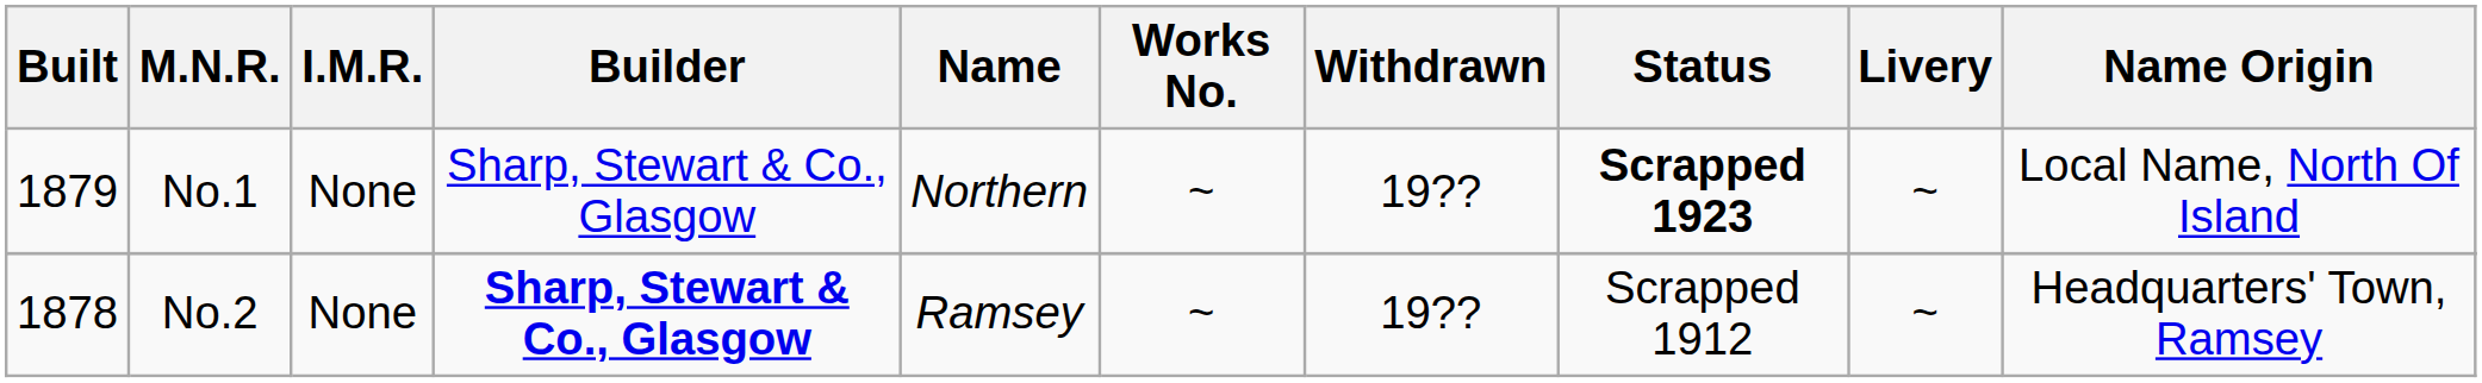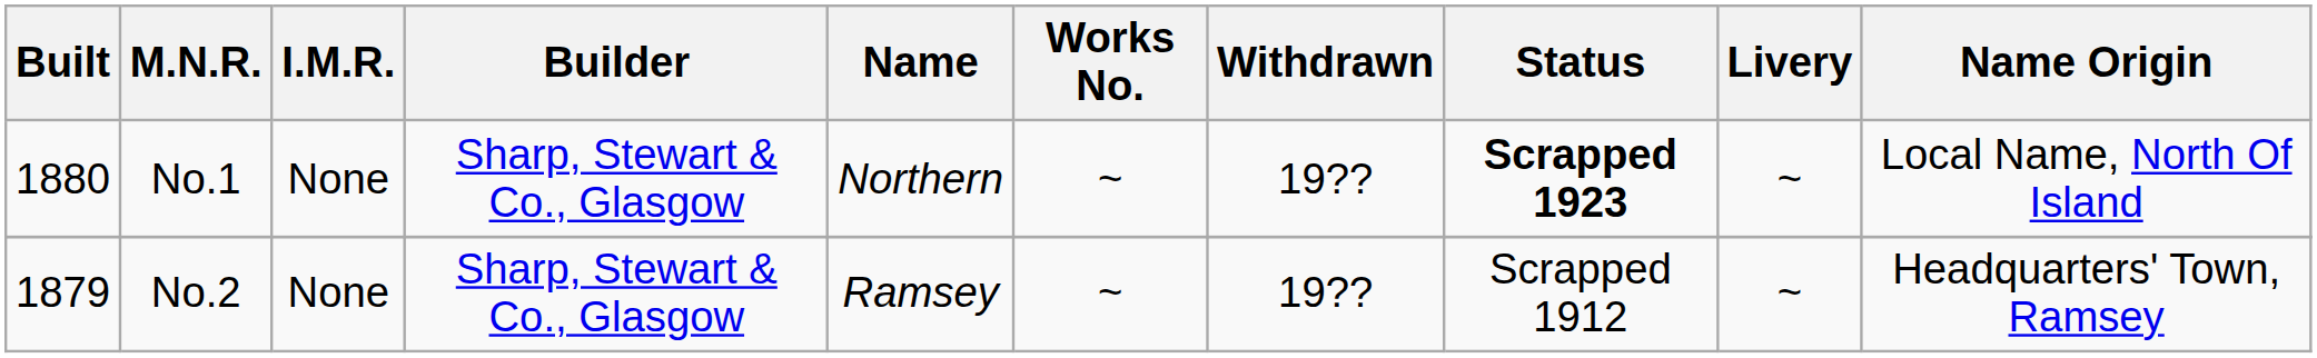 <table class="wikitable">
 <tr>
 <th>Built</th>
 <th>M.N.R.</th>
 <th>I.M.R.</th>
 <th>Builder</th>
 <th>Name</th>
 <th>Works No.</th>
 <th>Withdrawn</th>
 <th>Status</th>
 <th>Livery</th>
 <th>Name Origin</th>
 </tr>
 <tr>
-<td align="center">1879</td>
+<td align="center">1880</td>
 <td align="center">No.1</td>
 <td align="center">None</td>
 <td align="center"><a href='#'>Sharp, Stewart & Co., Glasgow</a></td>
 <td align="center"><em>Northern</em></td>
 <td align="center">~</td>
 <td align="center">19??</td>
 <td align="center"><strong>Scrapped 1923</strong></td>
 <td align="center">~</td>
 <td align="center">Local Name, <a href='#'>North Of Island</a></td>
 </tr>
 <tr>
 </tr>
 <tr>
-<td align="center">1878</td>
+<td align="center">1879</td>
 <td align="center">No.2</td>
 <td align="center">None</td>
-<td align="center"><strong><a href='#'>Sharp, Stewart & Co., Glasgow</a></strong></td>
+<td align="center"><a href='#'>Sharp, Stewart & Co., Glasgow</a></td>
 <td align="center"><em>Ramsey</em></td>
 <td align="center">~</td>
 <td align="center">19??</td>
 <td align="center">Scrapped 1912</td>
 <td align="center">~</td>
 <td align="center">Headquarters' Town, <a href='#'>Ramsey</a></td>
 </tr>
 </table>
